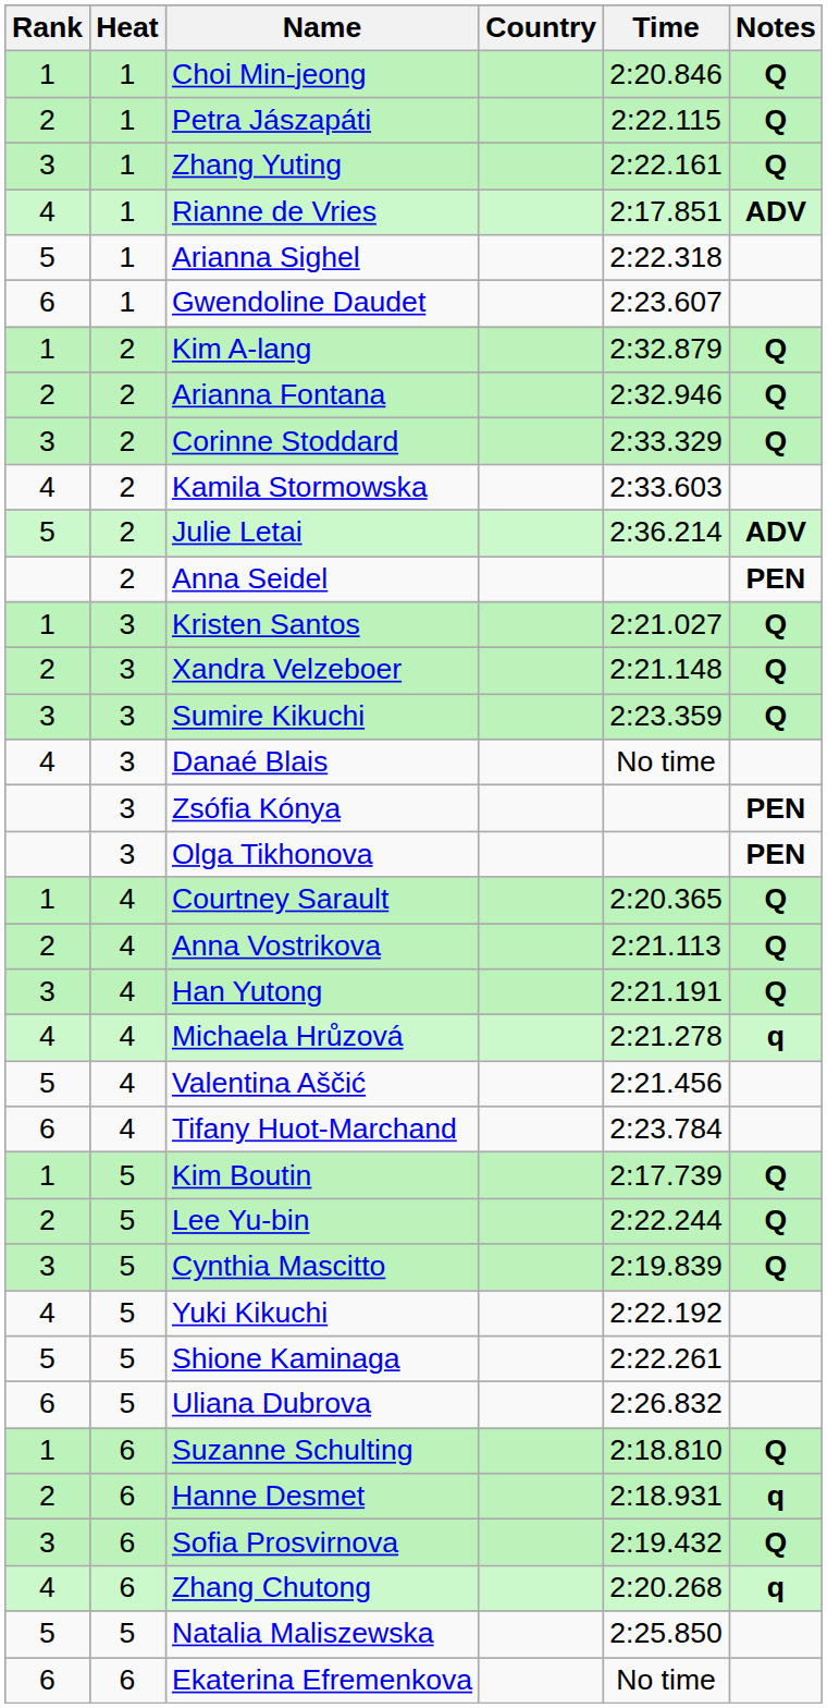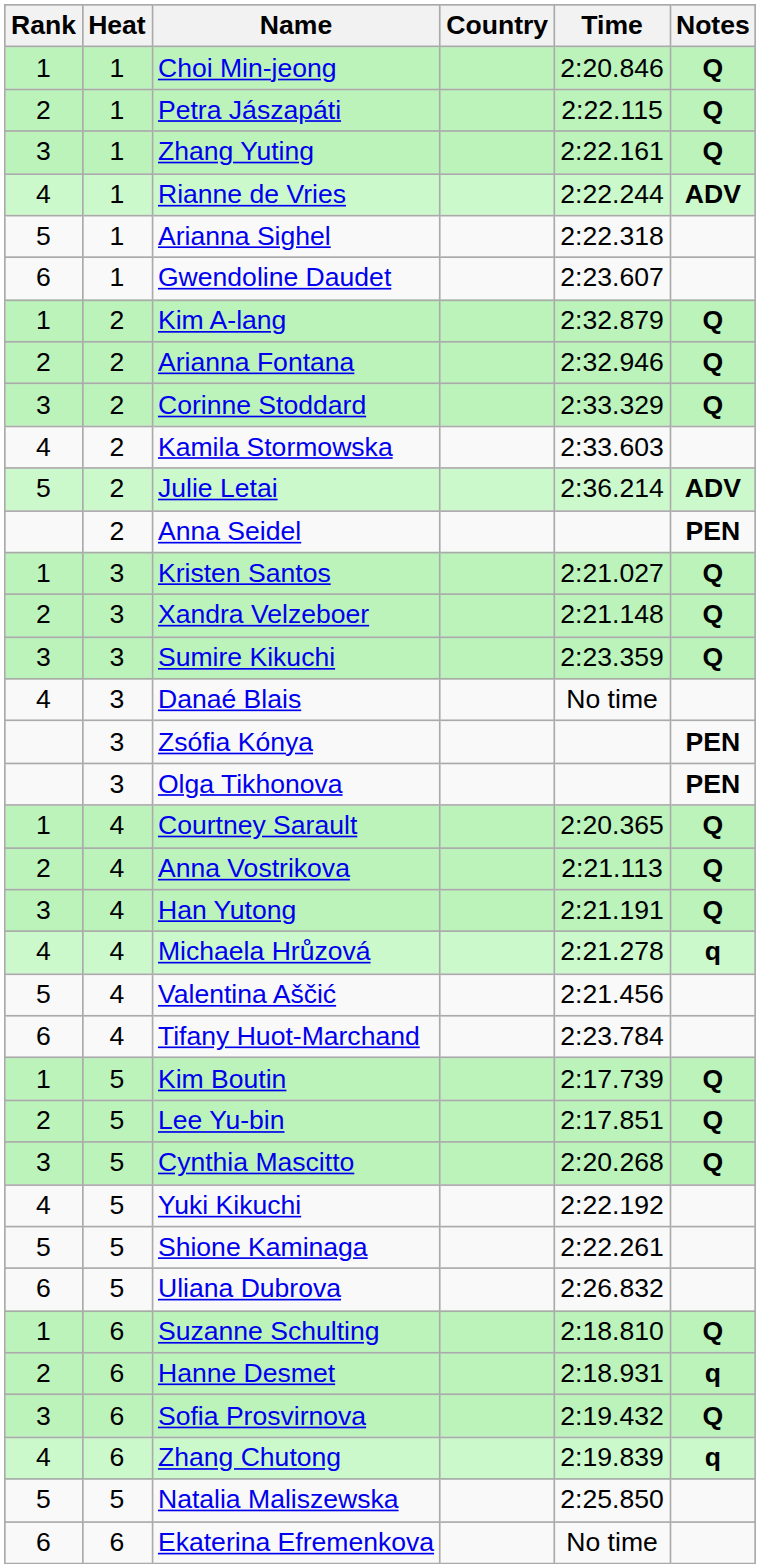 <table class="wikitable sortable" style="text-align:center">
 <tr>
 <th>Rank</th>
 <th>Heat</th>
 <th>Name</th>
 <th>Country</th>
 <th>Time</th>
 <th>Notes</th>
 </tr>
 <tr bgcolor=#bbf3bb>
 <td>1</td>
 <td>1</td>
 <td align=left><a href='#'>Choi Min-jeong</a></td>
 <td align=left></td>
 <td>2:20.846</td>
 <td><strong>Q</strong></td>
 </tr>
 <tr bgcolor=#bbf3bb>
 <td>2</td>
 <td>1</td>
 <td align=left><a href='#'>Petra Jászapáti</a></td>
 <td align=left></td>
 <td>2:22.115</td>
 <td><strong>Q</strong></td>
 </tr>
 <tr bgcolor=#bbf3bb>
 <td>3</td>
 <td>1</td>
 <td align=left><a href='#'>Zhang Yuting</a></td>
 <td align=left></td>
 <td>2:22.161</td>
 <td><strong>Q</strong></td>
 </tr>
 <tr bgcolor=ccf9cc>
 <td>4</td>
 <td>1</td>
 <td align=left><a href='#'>Rianne de Vries</a></td>
 <td align=left></td>
-<td>2:17.851</td>
+<td>2:22.244</td>
 <td><strong>ADV</strong></td>
 </tr>
 <tr>
 <td>5</td>
 <td>1</td>
 <td align=left><a href='#'>Arianna Sighel</a></td>
 <td align=left></td>
 <td>2:22.318</td>
 <td></td>
 </tr>
 <tr>
 <td>6</td>
 <td>1</td>
 <td align=left><a href='#'>Gwendoline Daudet</a></td>
 <td align=left></td>
 <td>2:23.607</td>
 <td></td>
 </tr>
 <tr bgcolor=#bbf3bb>
 <td>1</td>
 <td>2</td>
 <td align=left><a href='#'>Kim A-lang</a></td>
 <td align=left></td>
 <td>2:32.879</td>
 <td><strong>Q</strong></td>
 </tr>
 <tr bgcolor=#bbf3bb>
 <td>2</td>
 <td>2</td>
 <td align=left><a href='#'>Arianna Fontana</a></td>
 <td align=left></td>
 <td>2:32.946</td>
 <td><strong>Q</strong></td>
 </tr>
 <tr bgcolor=#bbf3bb>
 <td>3</td>
 <td>2</td>
 <td align=left><a href='#'>Corinne Stoddard</a></td>
 <td align=left></td>
 <td>2:33.329</td>
 <td><strong>Q</strong></td>
 </tr>
 <tr>
 <td>4</td>
 <td>2</td>
 <td align=left><a href='#'>Kamila Stormowska</a></td>
 <td align=left></td>
 <td>2:33.603</td>
 <td></td>
 </tr>
 <tr bgcolor=ccf9cc>
 <td>5</td>
 <td>2</td>
 <td align=left><a href='#'>Julie Letai</a></td>
 <td align=left></td>
 <td>2:36.214</td>
 <td><strong>ADV</strong></td>
 </tr>
 <tr>
 <td></td>
 <td>2</td>
 <td align=left><a href='#'>Anna Seidel</a></td>
 <td align=left></td>
 <td></td>
 <td><strong>PEN</strong></td>
 </tr>
 <tr bgcolor=#bbf3bb>
 <td>1</td>
 <td>3</td>
 <td align=left><a href='#'>Kristen Santos</a></td>
 <td align=left></td>
 <td>2:21.027</td>
 <td><strong>Q</strong></td>
 </tr>
 <tr bgcolor=#bbf3bb>
 <td>2</td>
 <td>3</td>
 <td align=left><a href='#'>Xandra Velzeboer</a></td>
 <td align=left></td>
 <td>2:21.148</td>
 <td><strong>Q</strong></td>
 </tr>
 <tr bgcolor=#bbf3bb>
 <td>3</td>
 <td>3</td>
 <td align=left><a href='#'>Sumire Kikuchi</a></td>
 <td align=left></td>
 <td>2:23.359</td>
 <td><strong>Q</strong></td>
 </tr>
 <tr>
 <td>4</td>
 <td>3</td>
 <td align=left><a href='#'>Danaé Blais</a></td>
 <td align=left></td>
 <td>No time</td>
 <td></td>
 </tr>
 <tr>
 <td></td>
 <td>3</td>
 <td align=left><a href='#'>Zsófia Kónya</a></td>
 <td align=left></td>
 <td></td>
 <td><strong>PEN</strong></td>
 </tr>
 <tr>
 <td></td>
 <td>3</td>
 <td align=left><a href='#'>Olga Tikhonova</a></td>
 <td align=left></td>
 <td></td>
 <td><strong>PEN</strong></td>
 </tr>
 <tr bgcolor=#bbf3bb>
 <td>1</td>
 <td>4</td>
 <td align=left><a href='#'>Courtney Sarault</a></td>
 <td align=left></td>
 <td>2:20.365</td>
 <td><strong>Q</strong></td>
 </tr>
 <tr bgcolor=#bbf3bb>
 <td>2</td>
 <td>4</td>
 <td align=left><a href='#'>Anna Vostrikova</a></td>
 <td align=left></td>
 <td>2:21.113</td>
 <td><strong>Q</strong></td>
 </tr>
 <tr bgcolor=#bbf3bb>
 <td>3</td>
 <td>4</td>
 <td align=left><a href='#'>Han Yutong</a></td>
 <td align=left></td>
 <td>2:21.191</td>
 <td><strong>Q</strong></td>
 </tr>
 <tr bgcolor=ccf9cc>
 <td>4</td>
 <td>4</td>
 <td align=left><a href='#'>Michaela Hrůzová</a></td>
 <td align=left></td>
 <td>2:21.278</td>
 <td><strong>q</strong></td>
 </tr>
 <tr>
 <td>5</td>
 <td>4</td>
 <td align=left><a href='#'>Valentina Aščić</a></td>
 <td align=left></td>
 <td>2:21.456</td>
 <td></td>
 </tr>
 <tr>
 <td>6</td>
 <td>4</td>
 <td align=left><a href='#'>Tifany Huot-Marchand</a></td>
 <td align=left></td>
 <td>2:23.784</td>
 <td></td>
 </tr>
 <tr bgcolor=#bbf3bb>
 <td>1</td>
 <td>5</td>
 <td align=left><a href='#'>Kim Boutin</a></td>
 <td align=left></td>
 <td>2:17.739</td>
 <td><strong>Q</strong></td>
 </tr>
 <tr bgcolor=#bbf3bb>
 <td>2</td>
 <td>5</td>
 <td align=left><a href='#'>Lee Yu-bin</a></td>
 <td align=left></td>
-<td>2:22.244</td>
+<td>2:17.851</td>
 <td><strong>Q</strong></td>
 </tr>
 <tr bgcolor=#bbf3bb>
 <td>3</td>
 <td>5</td>
 <td align=left><a href='#'>Cynthia Mascitto</a></td>
 <td align=left></td>
-<td>2:19.839</td>
+<td>2:20.268</td>
 <td><strong>Q</strong></td>
 </tr>
 <tr>
 <td>4</td>
 <td>5</td>
 <td align=left><a href='#'>Yuki Kikuchi</a></td>
 <td align=left></td>
 <td>2:22.192</td>
 <td></td>
 </tr>
 <tr>
 <td>5</td>
 <td>5</td>
 <td align=left><a href='#'>Shione Kaminaga</a></td>
 <td align=left></td>
 <td>2:22.261</td>
 <td></td>
 </tr>
 <tr>
 <td>6</td>
 <td>5</td>
 <td align=left><a href='#'>Uliana Dubrova</a></td>
 <td align=left></td>
 <td>2:26.832</td>
 <td></td>
 </tr>
 <tr bgcolor=#bbf3bb>
 <td>1</td>
 <td>6</td>
 <td align=left><a href='#'>Suzanne Schulting</a></td>
 <td align=left></td>
 <td>2:18.810</td>
 <td><strong>Q</strong></td>
 </tr>
 <tr bgcolor=#bbf3bb>
 <td>2</td>
 <td>6</td>
 <td align=left><a href='#'>Hanne Desmet</a></td>
 <td align=left></td>
 <td>2:18.931</td>
 <td><strong>q</strong></td>
 </tr>
 <tr bgcolor=#bbf3bb>
 <td>3</td>
 <td>6</td>
 <td align="left"><a href='#'>Sofia Prosvirnova</a></td>
 <td align=left></td>
 <td>2:19.432</td>
 <td><strong>Q</strong></td>
 </tr>
 <tr bgcolor=ccf9cc>
 <td>4</td>
 <td>6</td>
 <td align=left><a href='#'>Zhang Chutong</a></td>
 <td align=left></td>
-<td>2:20.268</td>
+<td>2:19.839</td>
 <td><strong>q</strong></td>
 </tr>
 <tr>
 <td>5</td>
 <td>5</td>
 <td align=left><a href='#'>Natalia Maliszewska</a></td>
 <td align=left></td>
 <td>2:25.850</td>
 <td></td>
 </tr>
 <tr>
 <td>6</td>
 <td>6</td>
 <td align=left><a href='#'>Ekaterina Efremenkova</a></td>
 <td align=left></td>
 <td>No time</td>
 <td></td>
 </tr>
 </table>
